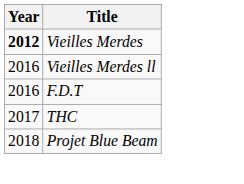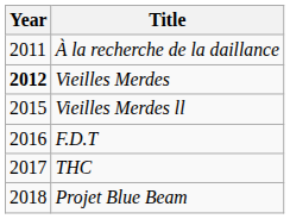 <table class="wikitable">
 <tr>
 <th>Year</th>
 <th>Title</th>
 </tr>
 <tr>
+<td>2011</td>
+<td><em>À la recherche de la daillance</em></td>
+</tr>
+<tr>
 <td><strong>2012</strong></td>
 <td><em>Vieilles Merdes</em></td>
 </tr>
 <tr>
-<td>2016</td>
+<td>2015</td>
 <td><em>Vieilles Merdes ll</em></td>
 </tr>
 <tr>
 <td>2016</td>
 <td><em>F.D.T</em></td>
 </tr>
 <tr>
 <td>2017</td>
 <td><em>THC</em></td>
 </tr>
 <tr>
 <td>2018</td>
 <td><em>Projet Blue Beam</em></td>
 </tr>
 </table>
